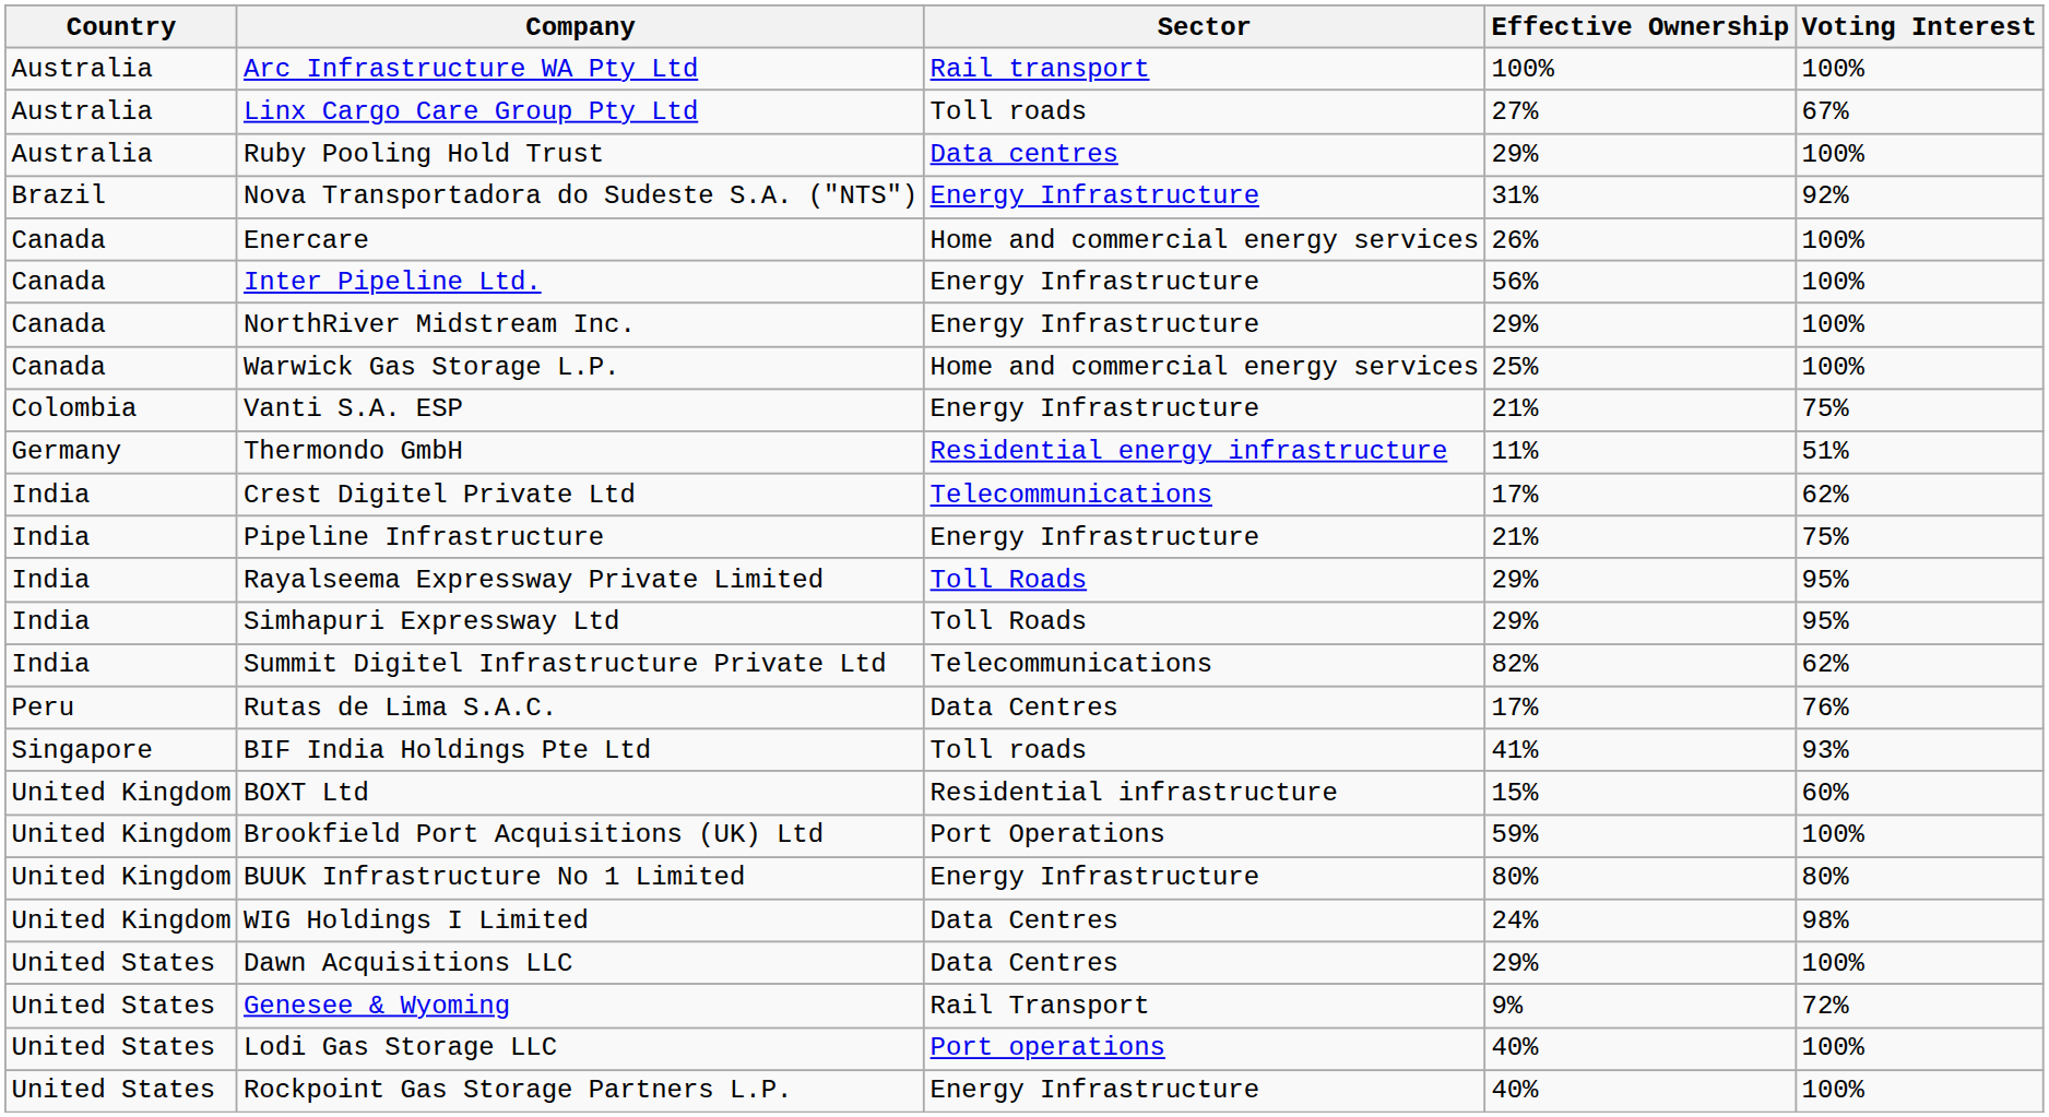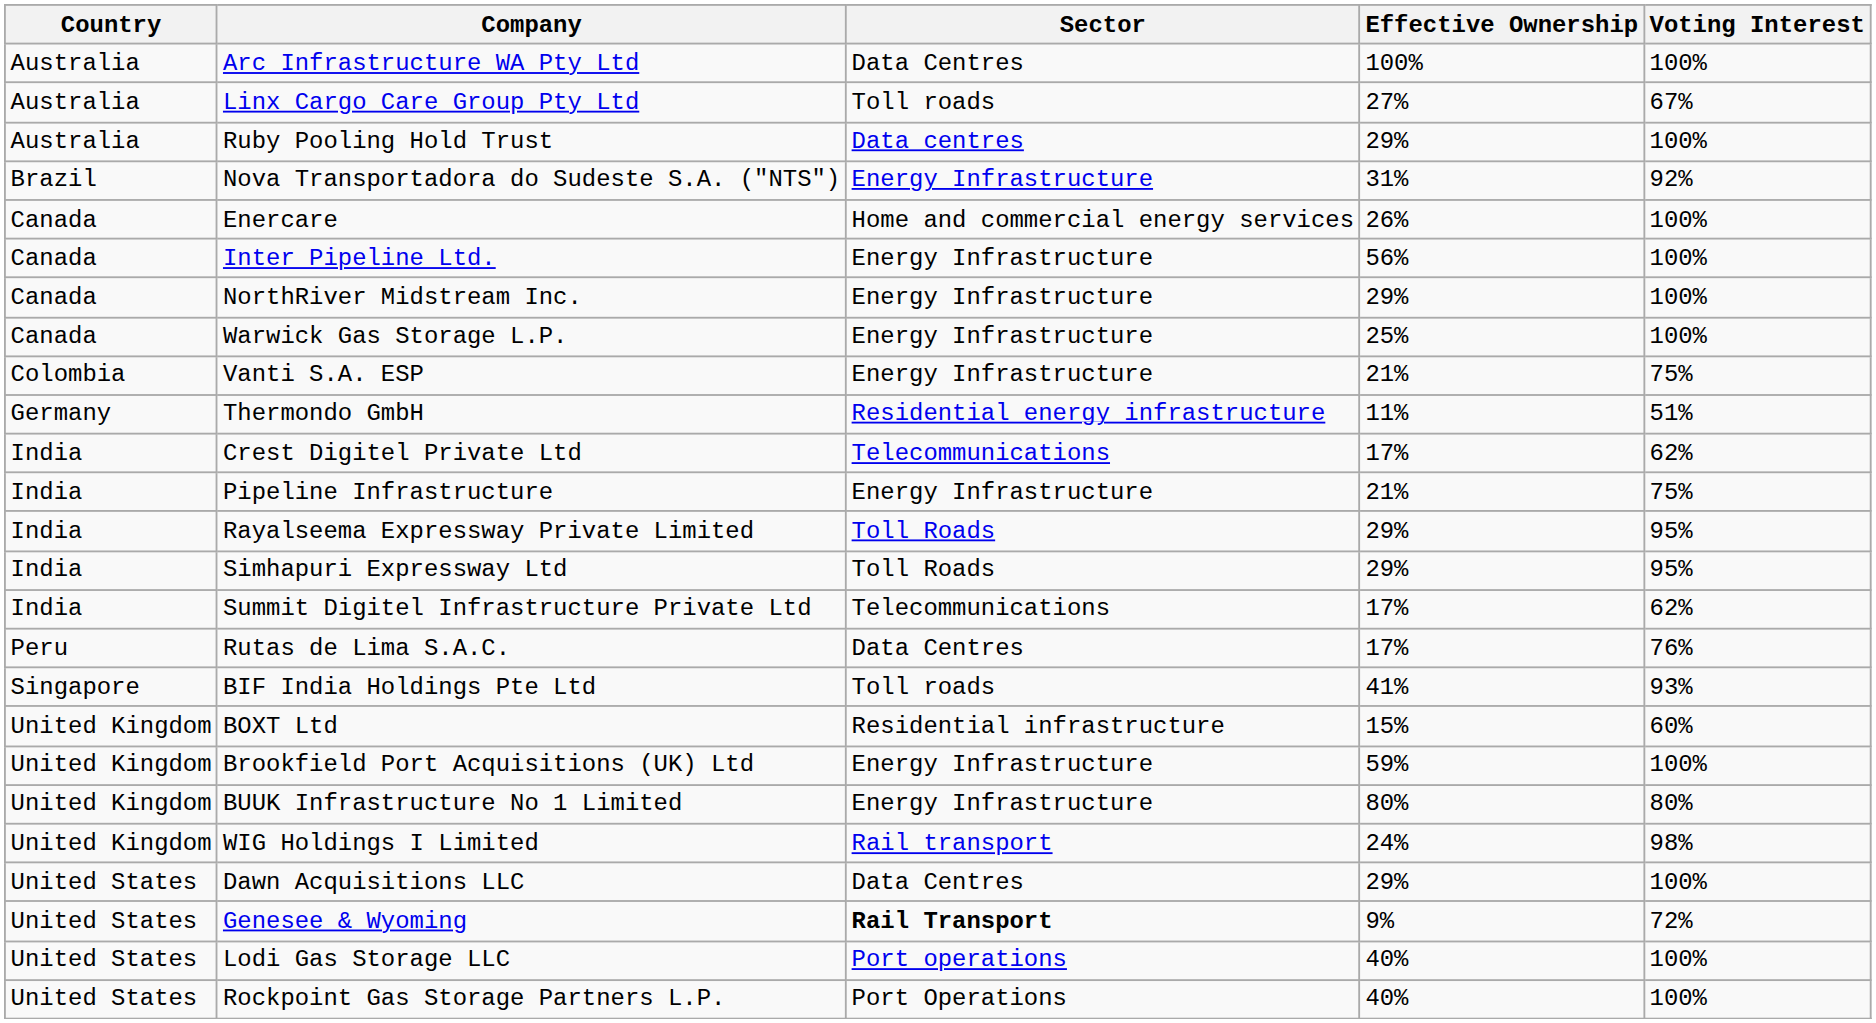 <table class="wikitable sortable">
 <tr>
 <th>Country</th>
 <th>Company</th>
 <th>Sector</th>
 <th>Effective Ownership</th>
 <th>Voting Interest</th>
 </tr>
 <tr>
 <td>Australia</td>
 <td><a href='#'>Arc Infrastructure WA Pty Ltd</a></td>
-<td><a href='#'>Rail transport</a></td>
+<td>Data Centres</td>
 <td>100%</td>
 <td>100%</td>
 </tr>
 <tr>
 <td>Australia</td>
 <td><a href='#'>Linx Cargo Care Group Pty Ltd</a></td>
 <td>Toll roads</td>
 <td>27%</td>
 <td>67%</td>
 </tr>
 <tr>
 <td>Australia</td>
 <td>Ruby Pooling Hold Trust</td>
 <td><a href='#'>Data centres</a></td>
 <td>29%</td>
 <td>100%</td>
 </tr>
 <tr>
 <td>Brazil</td>
 <td>Nova Transportadora do Sudeste S.A. ("NTS")</td>
 <td><a href='#'>Energy Infrastructure</a></td>
 <td>31%</td>
 <td>92%</td>
 </tr>
 <tr>
 <td>Canada</td>
 <td>Enercare</td>
 <td>Home and commercial energy services</td>
 <td>26%</td>
 <td>100%</td>
 </tr>
 <tr>
 <td>Canada</td>
 <td><a href='#'>Inter Pipeline Ltd.</a></td>
 <td>Energy Infrastructure</td>
 <td>56%</td>
 <td>100%</td>
 </tr>
 <tr>
 <td>Canada</td>
 <td>NorthRiver Midstream Inc.</td>
 <td>Energy Infrastructure</td>
 <td>29%</td>
 <td>100%</td>
 </tr>
 <tr>
 <td>Canada</td>
 <td>Warwick Gas Storage L.P.</td>
-<td>Home and commercial energy services</td>
+<td>Energy Infrastructure</td>
 <td>25%</td>
 <td>100%</td>
 </tr>
 <tr>
 <td>Colombia</td>
 <td>Vanti S.A. ESP</td>
 <td>Energy Infrastructure</td>
 <td>21%</td>
 <td>75%</td>
 </tr>
 <tr>
 <td>Germany</td>
 <td>Thermondo GmbH</td>
 <td><a href='#'>Residential energy infrastructure</a></td>
 <td>11%</td>
 <td>51%</td>
 </tr>
 <tr>
 <td>India</td>
 <td>Crest Digitel Private Ltd</td>
 <td><a href='#'>Telecommunications</a></td>
 <td>17%</td>
 <td>62%</td>
 </tr>
 <tr>
 <td>India</td>
 <td>Pipeline Infrastructure</td>
 <td>Energy Infrastructure</td>
 <td>21%</td>
 <td>75%</td>
 </tr>
 <tr>
 <td>India</td>
 <td>Rayalseema Expressway Private Limited</td>
 <td><a href='#'>Toll Roads</a></td>
 <td>29%</td>
 <td>95%</td>
 </tr>
 <tr>
 <td>India</td>
 <td>Simhapuri Expressway Ltd</td>
 <td>Toll Roads</td>
 <td>29%</td>
 <td>95%</td>
 </tr>
 <tr>
 <td>India</td>
 <td>Summit Digitel Infrastructure Private Ltd</td>
 <td>Telecommunications</td>
-<td>82%</td>
+<td>17%</td>
 <td>62%</td>
 </tr>
 <tr>
 <td>Peru</td>
 <td>Rutas de Lima S.A.C.</td>
 <td>Data Centres</td>
 <td>17%</td>
 <td>76%</td>
 </tr>
 <tr>
 <td>Singapore</td>
 <td>BIF India Holdings Pte Ltd</td>
 <td>Toll roads</td>
 <td>41%</td>
 <td>93%</td>
 </tr>
 <tr>
 <td>United Kingdom</td>
 <td>BOXT Ltd</td>
 <td>Residential infrastructure</td>
 <td>15%</td>
 <td>60%</td>
 </tr>
 <tr>
 <td>United Kingdom</td>
 <td>Brookfield Port Acquisitions (UK) Ltd</td>
-<td>Port Operations</td>
+<td>Energy Infrastructure</td>
 <td>59%</td>
 <td>100%</td>
 </tr>
 <tr>
 <td>United Kingdom</td>
 <td>BUUK Infrastructure No 1 Limited</td>
 <td>Energy Infrastructure</td>
 <td>80%</td>
 <td>80%</td>
 </tr>
 <tr>
 <td>United Kingdom</td>
 <td>WIG Holdings I Limited</td>
-<td>Data Centres</td>
+<td><a href='#'>Rail transport</a></td>
 <td>24%</td>
 <td>98%</td>
 </tr>
 <tr>
 <td>United States</td>
 <td>Dawn Acquisitions LLC</td>
 <td>Data Centres</td>
 <td>29%</td>
 <td>100%</td>
 </tr>
 <tr>
 <td>United States</td>
 <td><a href='#'>Genesee & Wyoming</a></td>
-<td>Rail Transport</td>
+<td><strong>Rail Transport</strong></td>
 <td>9%</td>
 <td>72%</td>
 </tr>
 <tr>
 <td>United States</td>
 <td>Lodi Gas Storage LLC</td>
 <td><a href='#'>Port operations</a></td>
 <td>40%</td>
 <td>100%</td>
 </tr>
 <tr>
 <td>United States</td>
 <td>Rockpoint Gas Storage Partners L.P.</td>
-<td>Energy Infrastructure</td>
+<td>Port Operations</td>
 <td>40%</td>
 <td>100%</td>
 </tr>
 <tr>
 </tr>
 </table>
